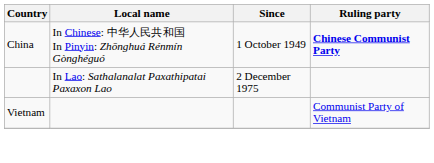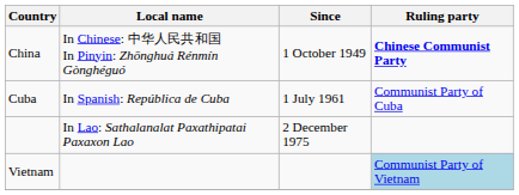 <table class="wikitable sortable">
 <tr>
 <th>Country</th>
 <th>Local name</th>
 <th>Since</th>
 <th>Ruling party</th>
 </tr>
 <tr>
 <td>China</td>
 <td>In <a href='#'>Chinese</a>: 中华人民共和国<br>In <a href='#'>Pinyin</a>: <em>Zhōnghuá Rénmín Gònghéguó</em></td>
 <td>1 October 1949</td>
 <td><strong><a href='#'>Chinese Communist Party</a></strong></td>
 </tr>
 <tr>
+<td>Cuba</td>
+<td>In <a href='#'>Spanish</a>: <em>República de Cuba</em></td>
+<td>1 July 1961</td>
+<td><a href='#'>Communist Party of Cuba</a></td>
+</tr>
+<tr>
 <td></td>
 <td>In <a href='#'>Lao</a>: <em>Sathalanalat Paxathipatai Paxaxon Lao</em></td>
 <td>2 December 1975</td>
 <td></td>
 </tr>
 <tr>
 <td>Vietnam</td>
 <td></td>
 <td></td>
-<td><a href='#'>Communist Party of Vietnam</a></td>
+<td style="background: lightblue;"><a href='#'>Communist Party of Vietnam</a></td>
 </tr>
 <tr>
 </tr>
 </table>
